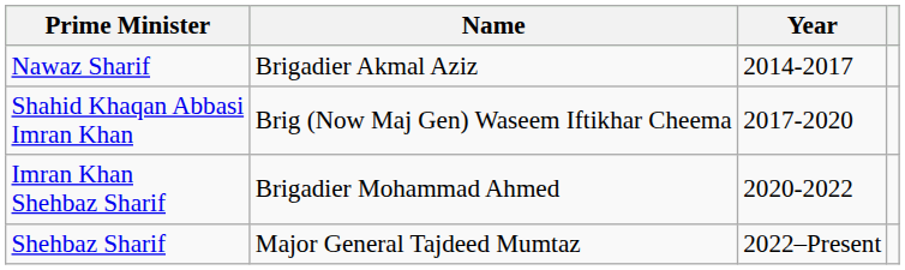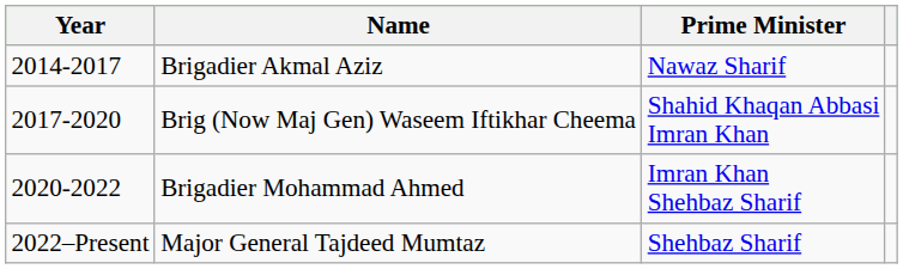 <table class="wikitable">
 <tr style="background:#cfc; text-align:center;">
+<th>Year</th>
+<th><strong>Name</strong></th>
 <th><strong>Prime Minister</strong></th>
-<th><strong>Name</strong></th>
-<th>Year</th>
 <th scope="col" class="unsortable"></th>
 </tr>
 <tr>
+<td>2014-2017</td>
+<td>Brigadier Akmal Aziz</td>
 <td><a href='#'>Nawaz Sharif</a></td>
-<td>Brigadier Akmal Aziz</td>
-<td>2014-2017</td>
 <td></td>
 </tr>
 <tr>
+<td>2017-2020</td>
+<td>Brig (Now Maj Gen) Waseem  Iftikhar Cheema</td>
 <td><a href='#'>Shahid Khaqan Abbasi</a><br><a href='#'>Imran Khan</a></td>
-<td>Brig (Now Maj Gen) Waseem  Iftikhar Cheema</td>
-<td>2017-2020</td>
 <td></td>
 </tr>
 <tr>
+<td>2020-2022</td>
+<td>Brigadier Mohammad Ahmed</td>
 <td><a href='#'>Imran Khan</a><br><a href='#'>Shehbaz Sharif</a></td>
-<td>Brigadier Mohammad Ahmed</td>
-<td>2020-2022</td>
 <td></td>
 </tr>
 <tr>
+<td>2022–Present</td>
+<td>Major General Tajdeed Mumtaz</td>
 <td><a href='#'>Shehbaz Sharif</a></td>
-<td>Major General Tajdeed Mumtaz</td>
-<td>2022–Present</td>
 <td><br></td>
 </tr>
 </table>
